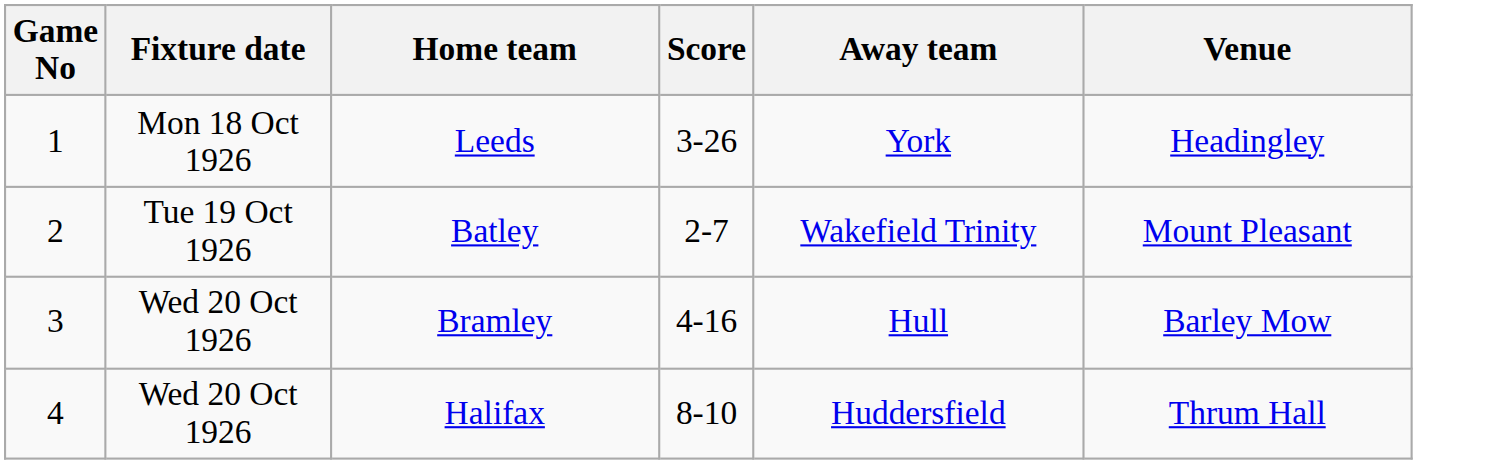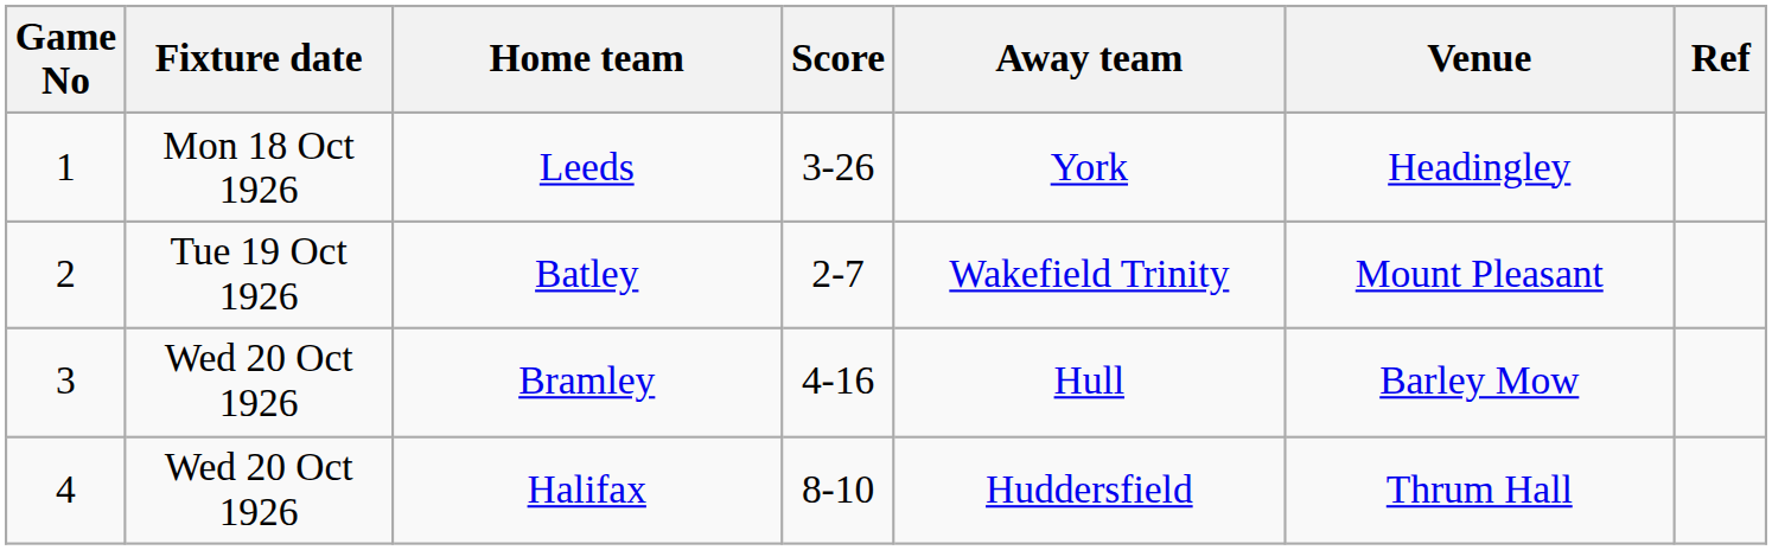 <table class="wikitable" style="text-align:center;">
 <tr>
 <th width=20 abbr="No">Game No</th>
 <th width=100 abbr="Date">Fixture date</th>
 <th width=150 abbr="Home team">Home team</th>
 <th width=20 abbr="Score">Score</th>
 <th width=150 abbr="Away team">Away team</th>
 <th width=150 abbr="Venue">Venue</th>
+<th width=30 abbr="Ref">Ref</th>
 </tr>
 <tr>
 <td>1</td>
 <td>Mon 18 Oct 1926</td>
 <td><a href='#'>Leeds</a></td>
 <td>3-26</td>
 <td><a href='#'>York</a></td>
 <td><a href='#'>Headingley</a></td>
+<td></td>
 </tr>
 <tr>
 <td>2</td>
 <td>Tue 19 Oct 1926</td>
 <td><a href='#'>Batley</a></td>
 <td>2-7</td>
 <td><a href='#'>Wakefield Trinity</a></td>
 <td><a href='#'>Mount Pleasant</a></td>
+<td></td>
 </tr>
 <tr>
 <td>3</td>
 <td>Wed 20 Oct 1926</td>
 <td><a href='#'>Bramley</a></td>
 <td>4-16</td>
 <td><a href='#'>Hull</a></td>
 <td><a href='#'>Barley Mow</a></td>
+<td></td>
 </tr>
 <tr>
 <td>4</td>
 <td>Wed 20 Oct 1926</td>
 <td><a href='#'>Halifax</a></td>
 <td>8-10</td>
 <td><a href='#'>Huddersfield</a></td>
 <td><a href='#'>Thrum Hall</a></td>
+<td></td>
 </tr>
 </table>
